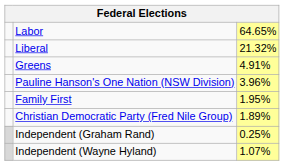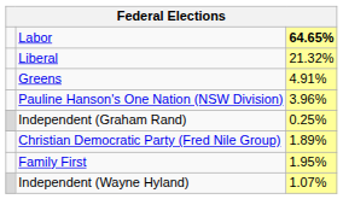 <table class="wikitable" style="float:right; margin-left:1em">
 <tr>
 <th colspan = 3>Federal Elections </th>
 </tr>
 <tr>
 <td> </td>
 <td><a href='#'>Labor</a></td>
-<td bgcolor="FFFF99">64.65%</td>
+<td bgcolor="FFFF99"><strong>64.65%</strong></td>
 </tr>
 <tr>
 <td> </td>
 <td><a href='#'>Liberal</a></td>
 <td bgcolor="FFFF99">21.32%</td>
 </tr>
 <tr>
 <td> </td>
 <td><a href='#'>Greens</a></td>
 <td bgcolor="FFFF99">4.91%</td>
 </tr>
 <tr>
 <td> </td>
 <td><a href='#'>Pauline Hanson's One Nation (NSW Division)</a></td>
 <td bgcolor="FFFF99">3.96%</td>
 </tr>
 <tr>
-<td> </td>
-<td><a href='#'>Family First</a></td>
-<td bgcolor="FFFF99">1.95%</td>
+<td bgcolor="#D8D8D8"> </td>
+<td>Independent (Graham Rand)</td>
+<td bgcolor="FFFF99">0.25%</td>
 </tr>
 <tr>
 <td> </td>
 <td><a href='#'>Christian Democratic Party (Fred Nile Group)</a></td>
 <td bgcolor="FFFF99">1.89%</td>
 </tr>
 <tr>
-<td bgcolor="#D8D8D8"> </td>
-<td>Independent (Graham Rand)</td>
-<td bgcolor="FFFF99">0.25%</td>
+<td> </td>
+<td><a href='#'>Family First</a></td>
+<td bgcolor="FFFF99">1.95%</td>
 </tr>
 <tr>
 <td bgcolor="#D8D8D8"> </td>
 <td>Independent (Wayne Hyland)</td>
 <td bgcolor="FFFF99">1.07%</td>
 </tr>
 </table>
